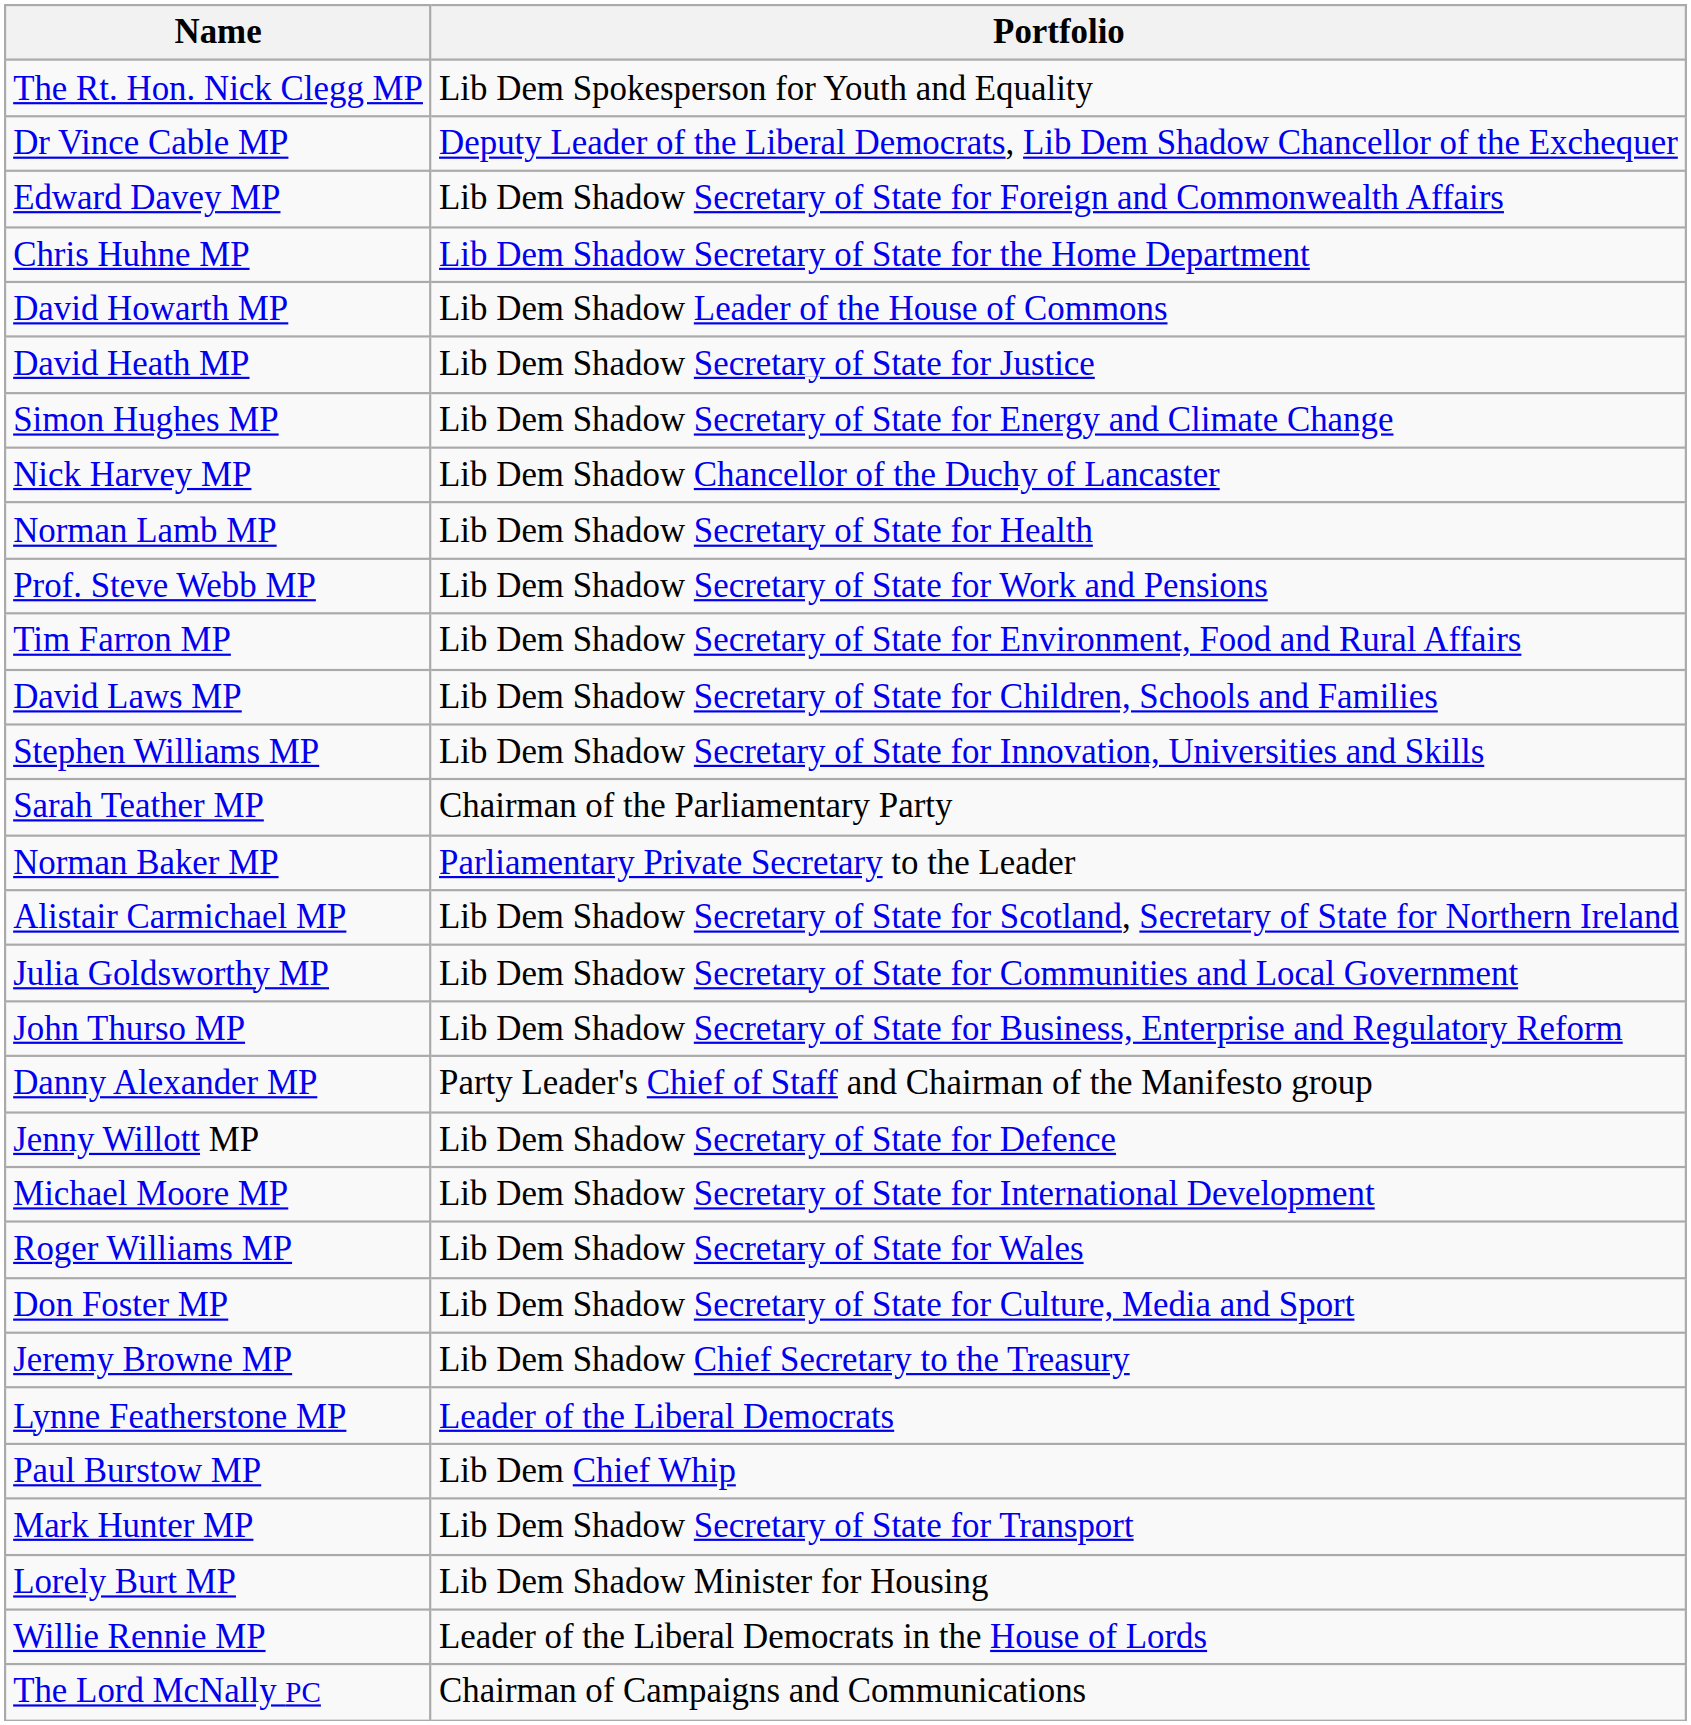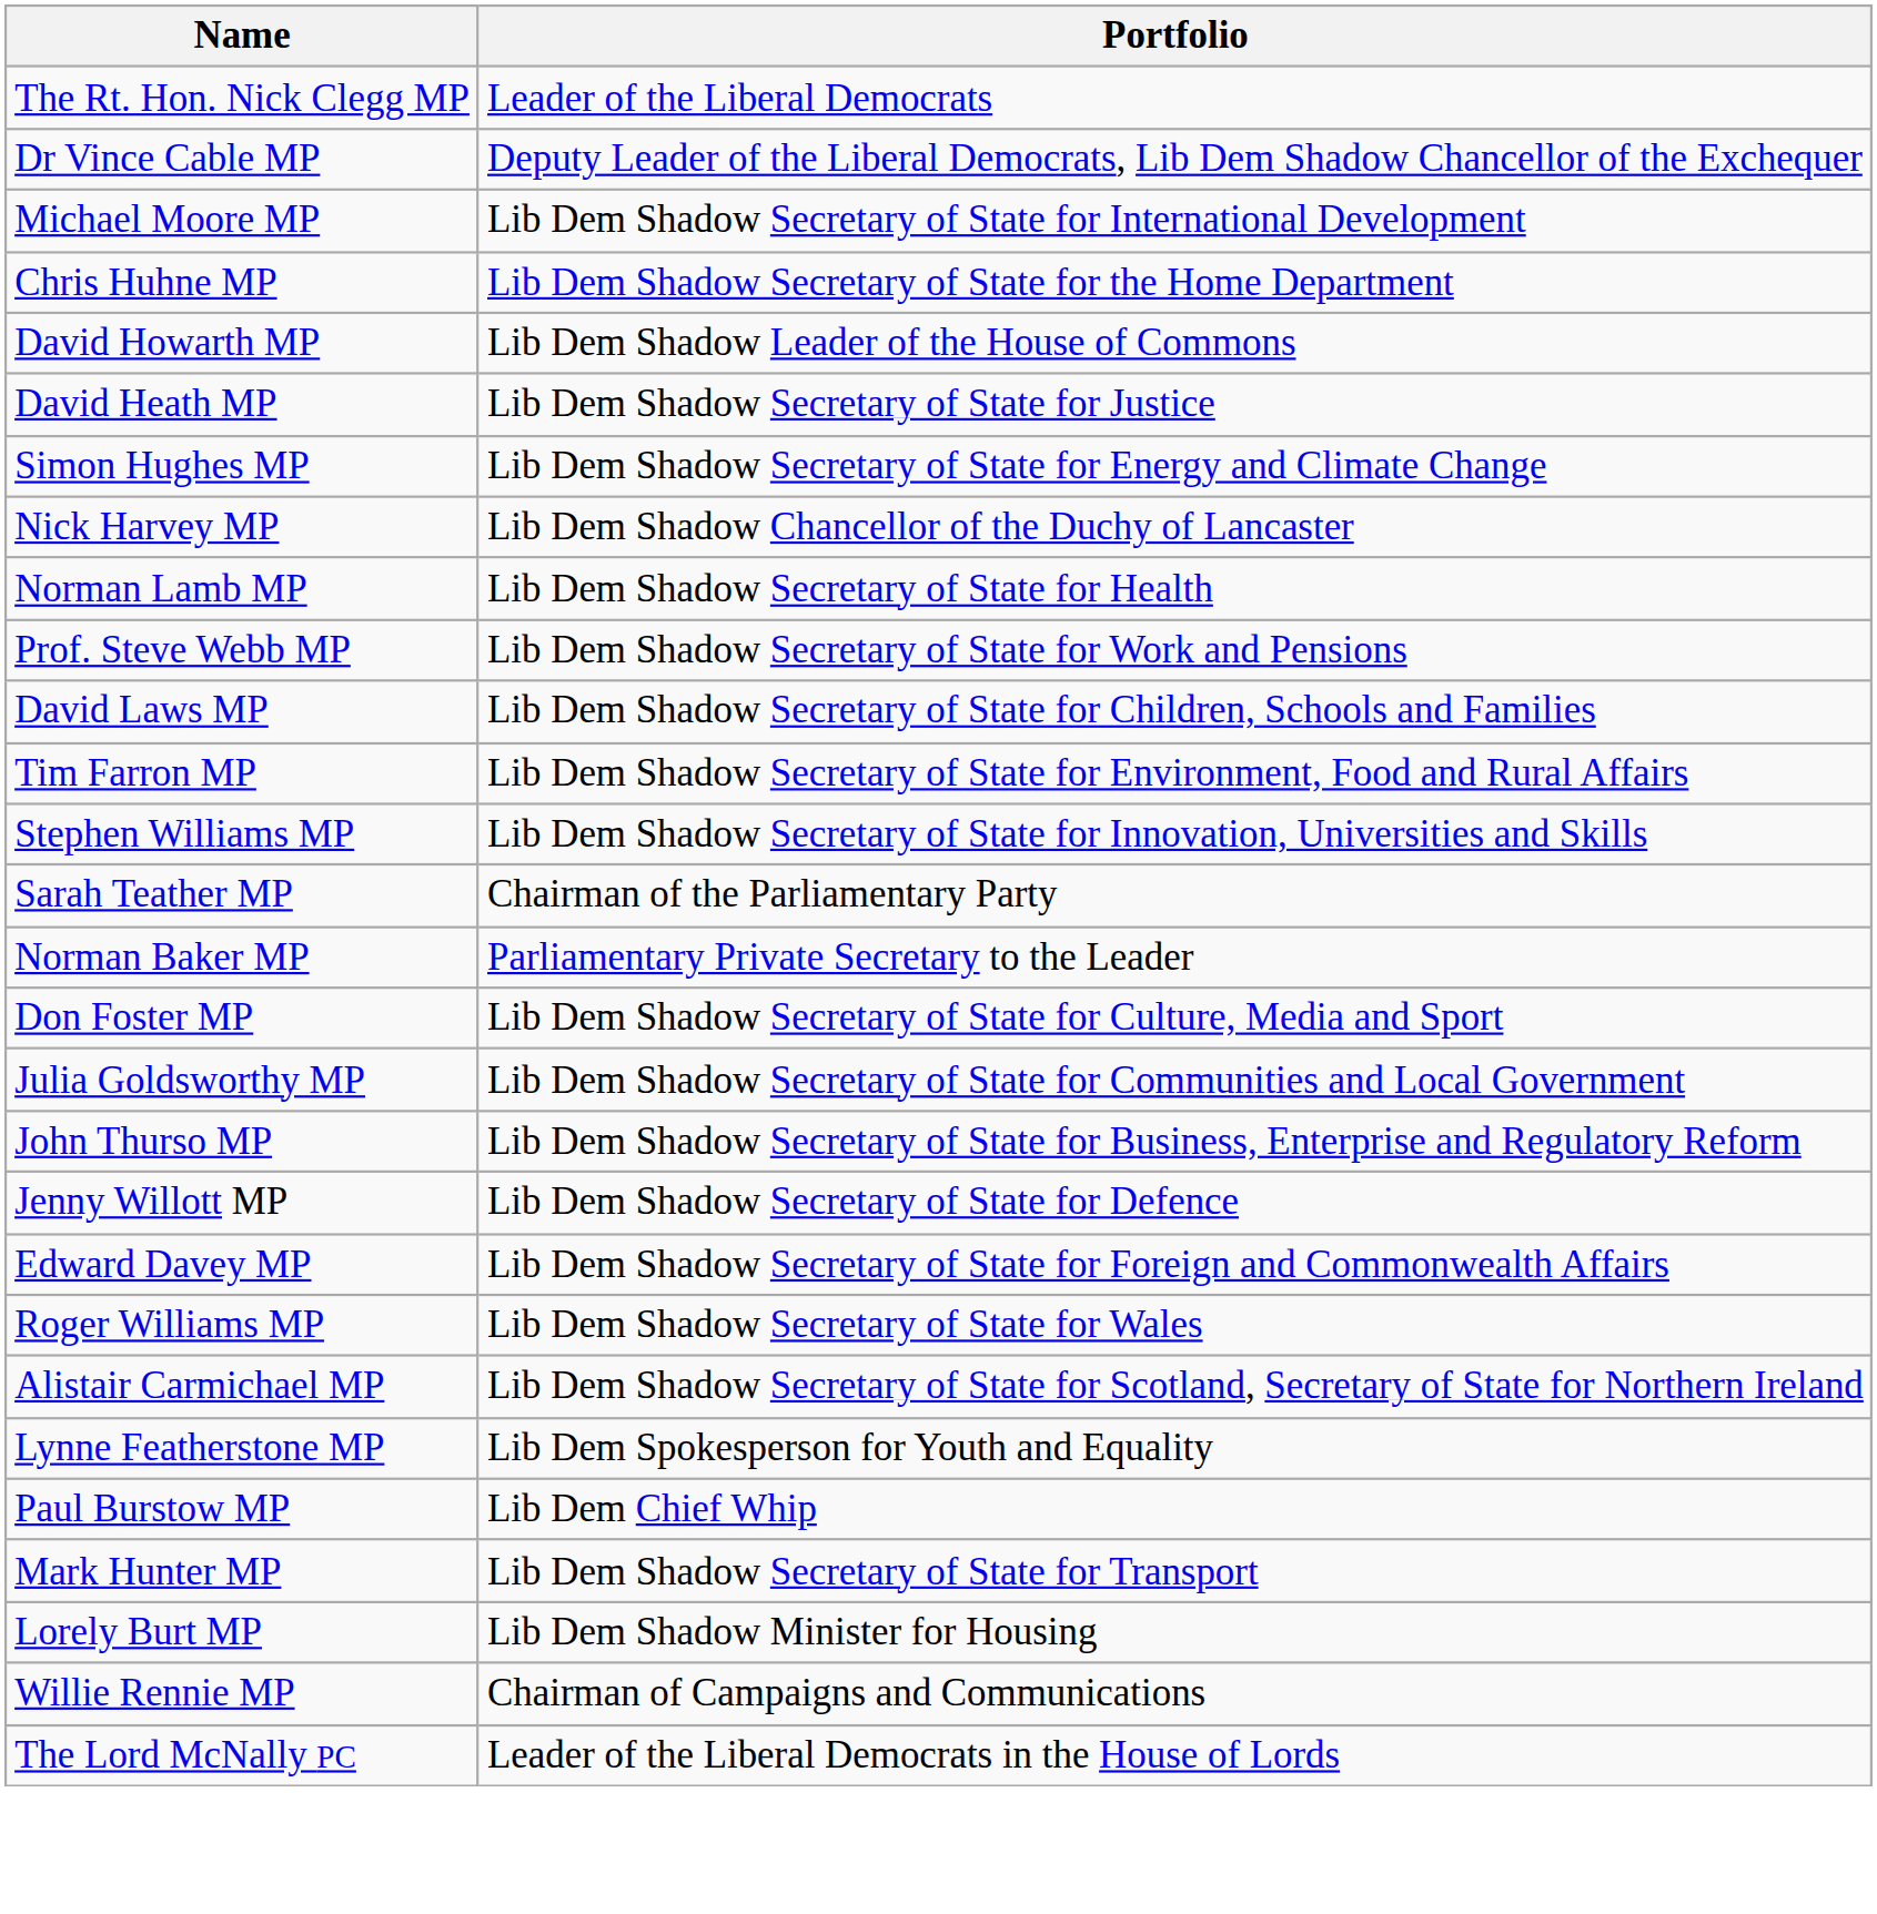 <table class="wikitable">
 <tr>
 <th>Name</th>
 <th>Portfolio</th>
 </tr>
 <tr>
 <td><a href='#'>The Rt. Hon. Nick Clegg MP</a></td>
-<td>Lib Dem Spokesperson for Youth and Equality</td>
+<td><a href='#'>Leader of the Liberal Democrats</a></td>
 </tr>
 <tr>
 <td><a href='#'>Dr Vince Cable MP</a></td>
 <td><a href='#'>Deputy Leader of the Liberal Democrats</a>, <a href='#'>Lib Dem Shadow Chancellor of the Exchequer</a></td>
 </tr>
 <tr>
-<td><a href='#'>Edward Davey MP</a></td>
-<td>Lib Dem Shadow <a href='#'>Secretary of State for Foreign and Commonwealth Affairs</a></td>
+<td><a href='#'>Michael Moore MP</a></td>
+<td>Lib Dem Shadow <a href='#'>Secretary of State for International Development</a></td>
 </tr>
 <tr>
 <td><a href='#'>Chris Huhne MP</a></td>
 <td><a href='#'>Lib Dem Shadow Secretary of State for the Home Department</a></td>
 </tr>
 <tr>
 <td><a href='#'>David Howarth MP</a></td>
 <td>Lib Dem Shadow <a href='#'>Leader of the House of Commons</a></td>
 </tr>
 <tr>
 <td><a href='#'>David Heath MP</a></td>
 <td>Lib Dem Shadow <a href='#'>Secretary of State for Justice</a></td>
 </tr>
 <tr>
 <td><a href='#'>Simon Hughes MP</a></td>
 <td>Lib Dem Shadow <a href='#'>Secretary of State for Energy and Climate Change</a></td>
 </tr>
 <tr>
 <td><a href='#'>Nick Harvey MP</a></td>
 <td>Lib Dem Shadow <a href='#'>Chancellor of the Duchy of Lancaster</a></td>
 </tr>
 <tr>
 <td><a href='#'>Norman Lamb MP</a></td>
 <td>Lib Dem Shadow <a href='#'>Secretary of State for Health</a></td>
 </tr>
 <tr>
 <td><a href='#'>Prof. Steve Webb MP</a></td>
 <td>Lib Dem Shadow <a href='#'>Secretary of State for Work and Pensions</a></td>
 </tr>
 <tr>
+<td><a href='#'>David Laws MP</a></td>
+<td>Lib Dem Shadow <a href='#'>Secretary of State for Children, Schools and Families</a></td>
+</tr>
+<tr>
 <td><a href='#'>Tim Farron MP</a></td>
 <td>Lib Dem Shadow <a href='#'>Secretary of State for Environment, Food and Rural Affairs</a></td>
-</tr>
-<tr>
-<td><a href='#'>David Laws MP</a></td>
-<td>Lib Dem Shadow <a href='#'>Secretary of State for Children, Schools and Families</a></td>
 </tr>
 <tr>
 <td><a href='#'>Stephen Williams MP</a></td>
 <td>Lib Dem Shadow <a href='#'>Secretary of State for Innovation, Universities and Skills</a></td>
 </tr>
 <tr>
 <td><a href='#'>Sarah Teather MP</a></td>
 <td>Chairman of the Parliamentary Party</td>
 </tr>
 <tr>
 <td><a href='#'>Norman Baker MP</a></td>
 <td><a href='#'>Parliamentary Private Secretary</a> to the Leader</td>
 </tr>
 <tr>
-<td><a href='#'>Alistair Carmichael MP</a></td>
-<td>Lib Dem Shadow <a href='#'>Secretary of State for Scotland</a>, <a href='#'>Secretary of State for Northern Ireland</a></td>
+<td><a href='#'>Don Foster MP</a></td>
+<td>Lib Dem Shadow <a href='#'>Secretary of State for Culture, Media and Sport</a></td>
 </tr>
 <tr>
 <td><a href='#'>Julia Goldsworthy MP</a></td>
 <td>Lib Dem Shadow <a href='#'>Secretary of State for Communities and Local Government</a></td>
 </tr>
 <tr>
 <td><a href='#'>John Thurso MP</a></td>
 <td>Lib Dem Shadow <a href='#'>Secretary of State for Business, Enterprise and Regulatory Reform</a></td>
 </tr>
 <tr>
-<td><a href='#'>Danny Alexander MP</a></td>
-<td>Party Leader's <a href='#'>Chief of Staff</a> and Chairman of the Manifesto group</td>
-</tr>
-<tr>
 <td><a href='#'>Jenny Willott</a> MP</td>
 <td>Lib Dem Shadow <a href='#'>Secretary of State for Defence</a></td>
 </tr>
 <tr>
-<td><a href='#'>Michael Moore MP</a></td>
-<td>Lib Dem Shadow <a href='#'>Secretary of State for International Development</a></td>
+<td><a href='#'>Edward Davey MP</a></td>
+<td>Lib Dem Shadow <a href='#'>Secretary of State for Foreign and Commonwealth Affairs</a></td>
 </tr>
 <tr>
 <td><a href='#'>Roger Williams MP</a></td>
 <td>Lib Dem Shadow <a href='#'>Secretary of State for Wales</a></td>
 </tr>
 <tr>
-<td><a href='#'>Don Foster MP</a></td>
-<td>Lib Dem Shadow <a href='#'>Secretary of State for Culture, Media and Sport</a></td>
-</tr>
-<tr>
-<td><a href='#'>Jeremy Browne MP</a></td>
-<td>Lib Dem Shadow <a href='#'>Chief Secretary to the Treasury</a></td>
+<td><a href='#'>Alistair Carmichael MP</a></td>
+<td>Lib Dem Shadow <a href='#'>Secretary of State for Scotland</a>, <a href='#'>Secretary of State for Northern Ireland</a></td>
 </tr>
 <tr>
 <td><a href='#'>Lynne Featherstone MP</a></td>
-<td><a href='#'>Leader of the Liberal Democrats</a></td>
+<td>Lib Dem Spokesperson for Youth and Equality</td>
 </tr>
 <tr>
 <td><a href='#'>Paul Burstow MP</a></td>
 <td>Lib Dem <a href='#'>Chief Whip</a></td>
 </tr>
 <tr>
 <td><a href='#'>Mark Hunter MP</a></td>
 <td>Lib Dem Shadow <a href='#'>Secretary of State for Transport</a></td>
 </tr>
 <tr>
 <td><a href='#'>Lorely Burt MP</a></td>
 <td>Lib Dem Shadow Minister for Housing</td>
 </tr>
 <tr>
 <td><a href='#'>Willie Rennie MP</a></td>
-<td>Leader of the Liberal Democrats in the <a href='#'>House of Lords</a></td>
+<td>Chairman of Campaigns and Communications</td>
 </tr>
 <tr>
 <td><a href='#'>The Lord McNally <small>PC</small></a></td>
-<td>Chairman of Campaigns and Communications</td>
+<td>Leader of the Liberal Democrats in the <a href='#'>House of Lords</a></td>
 </tr>
 </table>
